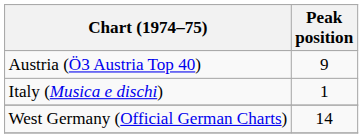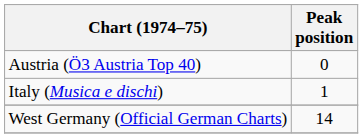 <table class="wikitable sortable">
 <tr>
 <th align="left">Chart (1974–75)</th>
 <th align="left">Peak<br>position</th>
 </tr>
 <tr>
 <td align="left">Austria (<a href='#'>Ö3 Austria Top 40</a>)</td>
-<td align="center">9</td>
+<td align="center">0</td>
 </tr>
 <tr>
 <td align="left">Italy (<em><a href='#'>Musica e dischi</a></em>)</td>
 <td align="center">1</td>
 </tr>
 <tr>
 </tr>
 <tr>
 <td align="left">West Germany (<a href='#'>Official German Charts</a>)</td>
 <td align="center">14</td>
 </tr>
 <tr>
 </tr>
 </table>
